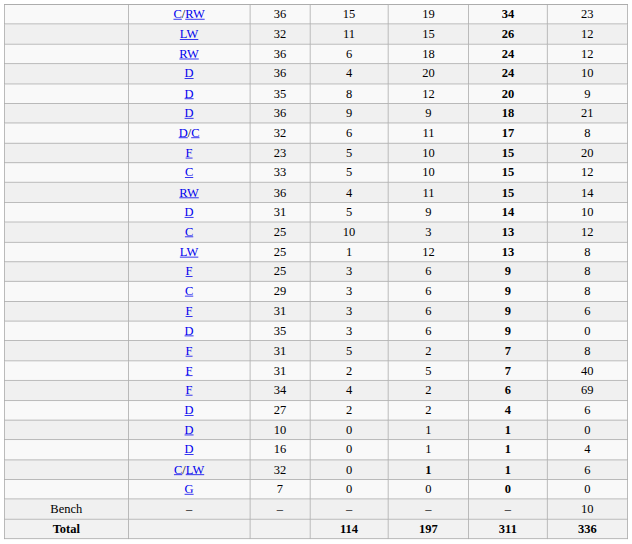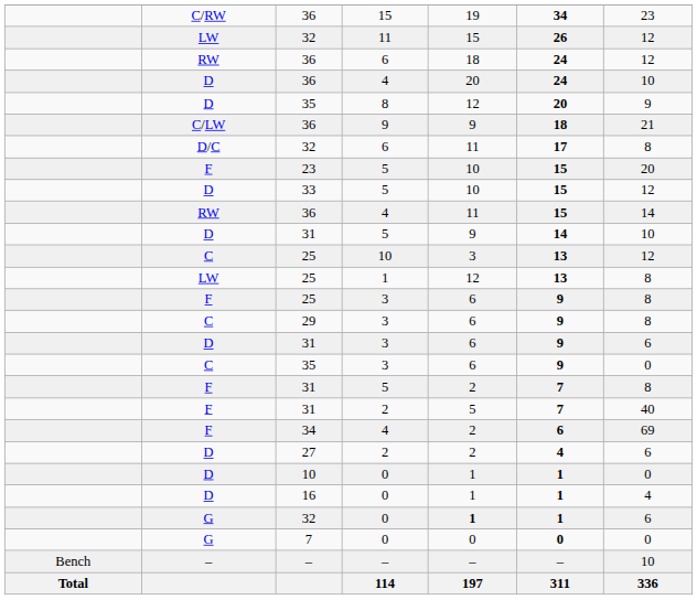 <table class="wikitable sortable" width =800>
 <tr align="center">
 </tr>
 <tr align="center" bgcolor="">
 <td></td>
 <td><a href='#'>C</a>/<a href='#'>RW</a></td>
 <td>36</td>
 <td>15</td>
 <td>19</td>
 <td><strong>34</strong></td>
 <td>23</td>
 </tr>
 <tr align="center" bgcolor="f0f0f0">
 <td></td>
 <td><a href='#'>LW</a></td>
 <td>32</td>
 <td>11</td>
 <td>15</td>
 <td><strong>26</strong></td>
 <td>12</td>
 </tr>
 <tr align="center" bgcolor="">
 <td></td>
 <td><a href='#'>RW</a></td>
 <td>36</td>
 <td>6</td>
 <td>18</td>
 <td><strong>24</strong></td>
 <td>12</td>
 </tr>
 <tr align="center" bgcolor="f0f0f0">
 <td></td>
 <td><a href='#'>D</a></td>
 <td>36</td>
 <td>4</td>
 <td>20</td>
 <td><strong>24</strong></td>
 <td>10</td>
 </tr>
 <tr align="center" bgcolor="">
 <td></td>
 <td><a href='#'>D</a></td>
 <td>35</td>
 <td>8</td>
 <td>12</td>
 <td><strong>20</strong></td>
 <td>9</td>
 </tr>
 <tr align="center" bgcolor="f0f0f0">
 <td></td>
-<td><a href='#'>D</a></td>
+<td><a href='#'>C</a>/<a href='#'>LW</a></td>
 <td>36</td>
 <td>9</td>
 <td>9</td>
 <td><strong>18</strong></td>
 <td>21</td>
 </tr>
 <tr align="center" bgcolor="">
 <td></td>
 <td><a href='#'>D</a>/<a href='#'>C</a></td>
 <td>32</td>
 <td>6</td>
 <td>11</td>
 <td><strong>17</strong></td>
 <td>8</td>
 </tr>
 <tr align="center" bgcolor="f0f0f0">
 <td></td>
 <td><a href='#'>F</a></td>
 <td>23</td>
 <td>5</td>
 <td>10</td>
 <td><strong>15</strong></td>
 <td>20</td>
 </tr>
 <tr align="center" bgcolor="">
 <td></td>
-<td><a href='#'>C</a></td>
+<td><a href='#'>D</a></td>
 <td>33</td>
 <td>5</td>
 <td>10</td>
 <td><strong>15</strong></td>
 <td>12</td>
 </tr>
 <tr align="center" bgcolor="f0f0f0">
 <td></td>
 <td><a href='#'>RW</a></td>
 <td>36</td>
 <td>4</td>
 <td>11</td>
 <td><strong>15</strong></td>
 <td>14</td>
 </tr>
 <tr align="center" bgcolor="">
 <td></td>
 <td><a href='#'>D</a></td>
 <td>31</td>
 <td>5</td>
 <td>9</td>
 <td><strong>14</strong></td>
 <td>10</td>
 </tr>
 <tr align="center" bgcolor="f0f0f0">
 <td></td>
 <td><a href='#'>C</a></td>
 <td>25</td>
 <td>10</td>
 <td>3</td>
 <td><strong>13</strong></td>
 <td>12</td>
 </tr>
 <tr align="center" bgcolor="">
 <td></td>
 <td><a href='#'>LW</a></td>
 <td>25</td>
 <td>1</td>
 <td>12</td>
 <td><strong>13</strong></td>
 <td>8</td>
 </tr>
 <tr align="center" bgcolor="f0f0f0">
 <td></td>
 <td><a href='#'>F</a></td>
 <td>25</td>
 <td>3</td>
 <td>6</td>
 <td><strong>9</strong></td>
 <td>8</td>
 </tr>
 <tr align="center" bgcolor="">
 <td></td>
 <td><a href='#'>C</a></td>
 <td>29</td>
 <td>3</td>
 <td>6</td>
 <td><strong>9</strong></td>
 <td>8</td>
 </tr>
 <tr align="center" bgcolor="f0f0f0">
 <td></td>
-<td><a href='#'>F</a></td>
+<td><a href='#'>D</a></td>
 <td>31</td>
 <td>3</td>
 <td>6</td>
 <td><strong>9</strong></td>
 <td>6</td>
 </tr>
 <tr align="center" bgcolor="">
 <td></td>
-<td><a href='#'>D</a></td>
+<td><a href='#'>C</a></td>
 <td>35</td>
 <td>3</td>
 <td>6</td>
 <td><strong>9</strong></td>
 <td>0</td>
 </tr>
 <tr align="center" bgcolor="f0f0f0">
 <td></td>
 <td><a href='#'>F</a></td>
 <td>31</td>
 <td>5</td>
 <td>2</td>
 <td><strong>7</strong></td>
 <td>8</td>
 </tr>
 <tr align="center" bgcolor="">
 <td></td>
 <td><a href='#'>F</a></td>
 <td>31</td>
 <td>2</td>
 <td>5</td>
 <td><strong>7</strong></td>
 <td>40</td>
 </tr>
 <tr align="center" bgcolor="f0f0f0">
 <td></td>
 <td><a href='#'>F</a></td>
 <td>34</td>
 <td>4</td>
 <td>2</td>
 <td><strong>6</strong></td>
 <td>69</td>
 </tr>
 <tr align="center" bgcolor="">
 <td></td>
 <td><a href='#'>D</a></td>
 <td>27</td>
 <td>2</td>
 <td>2</td>
 <td><strong>4</strong></td>
 <td>6</td>
 </tr>
 <tr align="center" bgcolor="f0f0f0">
 <td></td>
 <td><a href='#'>D</a></td>
 <td>10</td>
 <td>0</td>
 <td>1</td>
 <td><strong>1</strong></td>
 <td>0</td>
 </tr>
 <tr align="center" bgcolor="">
 <td></td>
 <td><a href='#'>D</a></td>
 <td>16</td>
 <td>0</td>
 <td>1</td>
 <td><strong>1</strong></td>
 <td>4</td>
 </tr>
 <tr align="center" bgcolor="f0f0f0">
 <td></td>
-<td><a href='#'>C</a>/<a href='#'>LW</a></td>
+<td><a href='#'>G</a></td>
 <td>32</td>
 <td>0</td>
 <td><strong>1</strong></td>
 <td><strong>1</strong></td>
 <td>6</td>
 </tr>
 <tr align="center" bgcolor="">
 <td></td>
 <td><a href='#'>G</a></td>
 <td>7</td>
 <td>0</td>
 <td>0</td>
 <td><strong>0</strong></td>
 <td>0</td>
 </tr>
 <tr align="center" bgcolor="f0f0f0">
 <td>Bench</td>
 <td>–</td>
 <td>–</td>
 <td>–</td>
 <td>–</td>
 <td>–</td>
 <td>10</td>
 </tr>
 <tr>
 <th>Total</th>
 <th></th>
 <th></th>
 <th>114</th>
 <th>197</th>
 <th>311</th>
 <th>336</th>
 </tr>
 </table>
